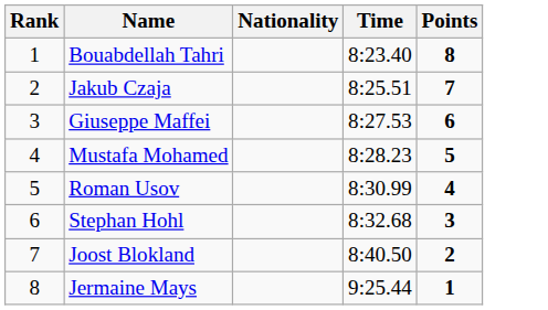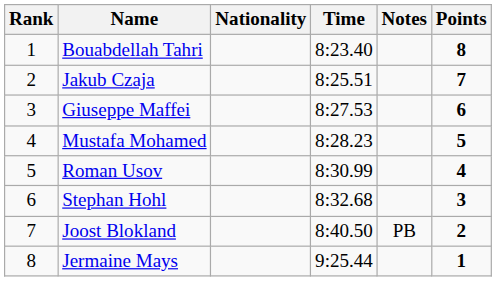 <table class="wikitable sortable" style="text-align:center">
 <tr>
 <th>Rank</th>
 <th>Name</th>
 <th>Nationality</th>
 <th>Time</th>
+<th>Notes</th>
 <th>Points</th>
 </tr>
 <tr>
 <td>1</td>
 <td align=left><a href='#'>Bouabdellah Tahri</a></td>
 <td align=left></td>
 <td>8:23.40</td>
+<td></td>
 <td><strong>8</strong></td>
 </tr>
 <tr>
 <td>2</td>
 <td align=left><a href='#'>Jakub Czaja</a></td>
 <td align=left></td>
 <td>8:25.51</td>
+<td></td>
 <td><strong>7</strong></td>
 </tr>
 <tr>
 <td>3</td>
 <td align=left><a href='#'>Giuseppe Maffei</a></td>
 <td align=left></td>
 <td>8:27.53</td>
+<td></td>
 <td><strong>6</strong></td>
 </tr>
 <tr>
 <td>4</td>
 <td align=left><a href='#'>Mustafa Mohamed</a></td>
 <td align=left></td>
 <td>8:28.23</td>
+<td></td>
 <td><strong>5</strong></td>
 </tr>
 <tr>
 <td>5</td>
 <td align=left><a href='#'>Roman Usov</a></td>
 <td align=left></td>
 <td>8:30.99</td>
+<td></td>
 <td><strong>4</strong></td>
 </tr>
 <tr>
 <td>6</td>
 <td align=left><a href='#'>Stephan Hohl</a></td>
 <td align=left></td>
 <td>8:32.68</td>
+<td></td>
 <td><strong>3</strong></td>
 </tr>
 <tr>
 <td>7</td>
 <td align=left><a href='#'>Joost Blokland</a></td>
 <td align=left></td>
 <td>8:40.50</td>
+<td>PB</td>
 <td><strong>2</strong></td>
 </tr>
 <tr>
 <td>8</td>
 <td align=left><a href='#'>Jermaine Mays</a></td>
 <td align=left></td>
 <td>9:25.44</td>
+<td></td>
 <td><strong>1</strong></td>
 </tr>
 </table>
